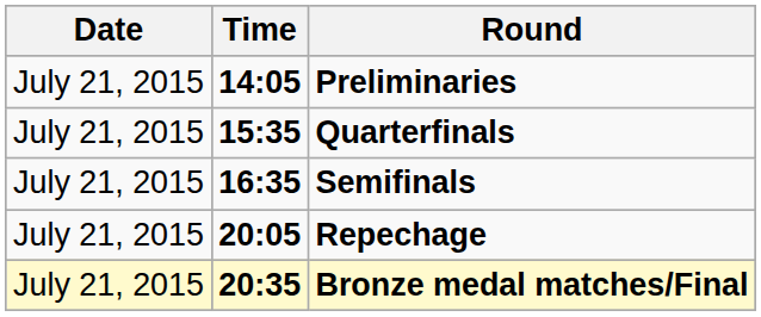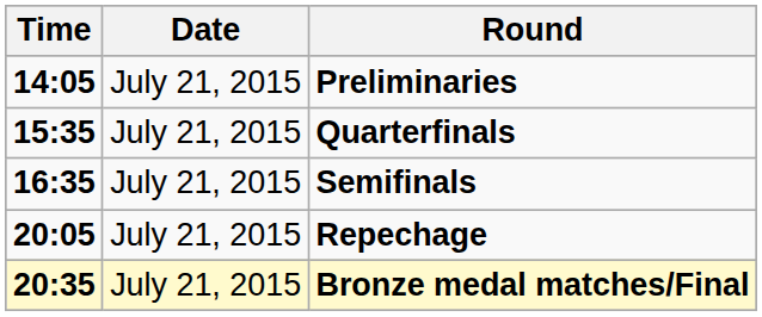 <table class="wikitable">
 <tr>
+<th>Time</th>
 <th>Date</th>
-<th>Time</th>
 <th>Round</th>
 </tr>
 <tr>
+<td><strong>14:05</strong></td>
 <td>July 21, 2015</td>
-<td><strong>14:05</strong></td>
 <td><strong>Preliminaries</strong></td>
 </tr>
 <tr>
+<td><strong>15:35</strong></td>
 <td>July 21, 2015</td>
-<td><strong>15:35</strong></td>
 <td><strong>Quarterfinals</strong></td>
 </tr>
 <tr>
+<td><strong>16:35</strong></td>
 <td>July 21, 2015</td>
-<td><strong>16:35</strong></td>
 <td><strong>Semifinals</strong></td>
 </tr>
 <tr>
+<td><strong>20:05</strong></td>
 <td>July 21, 2015</td>
-<td><strong>20:05</strong></td>
 <td><strong>Repechage</strong></td>
 </tr>
 <tr style=background:lemonchiffon>
+<td><strong>20:35</strong></td>
 <td>July 21, 2015</td>
-<td><strong>20:35</strong></td>
 <td><strong>Bronze medal matches/Final</strong></td>
 </tr>
 </table>
